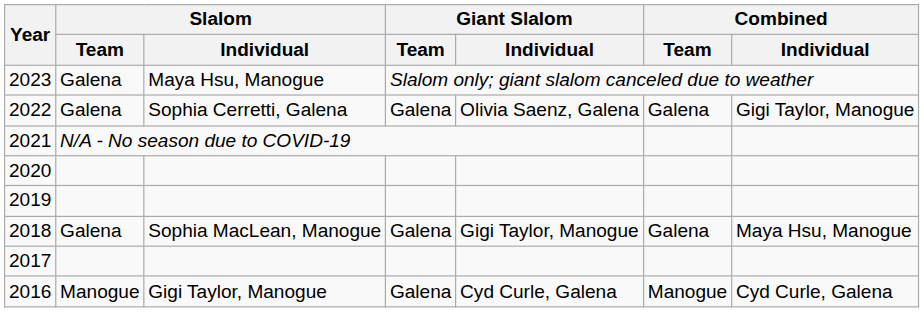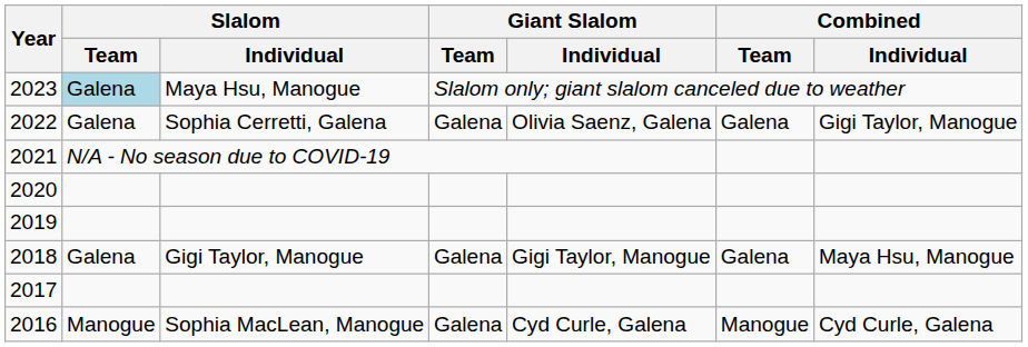 <table class="wikitable">
 <tr>
 <th rowspan="2">Year</th>
 <th colspan="2">Slalom</th>
 <th colspan="2">Giant Slalom</th>
 <th colspan="2">Combined</th>
 </tr>
 <tr>
 <th>Team</th>
 <th>Individual</th>
 <th>Team</th>
 <th>Individual</th>
 <th>Team</th>
 <th>Individual</th>
 </tr>
 <tr>
 <td>2023</td>
-<td>Galena</td>
+<td style="background: lightblue;">Galena</td>
 <td>Maya Hsu, Manogue</td>
 <td colspan="4"><em>Slalom only; giant slalom canceled due to weather</em></td>
 </tr>
 <tr>
 <td>2022</td>
 <td>Galena</td>
 <td>Sophia Cerretti, Galena</td>
 <td>Galena</td>
 <td>Olivia Saenz, Galena</td>
 <td>Galena</td>
 <td>Gigi Taylor, Manogue</td>
 </tr>
 <tr>
 <td>2021</td>
 <td colspan="4"><em>N/A - No season due to COVID-19</em></td>
 <td></td>
 <td></td>
 </tr>
 <tr>
 <td>2020</td>
 <td></td>
 <td></td>
 <td></td>
 <td></td>
 <td></td>
 <td></td>
 </tr>
 <tr>
 <td>2019</td>
 <td></td>
 <td></td>
 <td></td>
 <td></td>
 <td></td>
 <td></td>
 </tr>
 <tr>
 <td>2018</td>
 <td>Galena</td>
-<td>Sophia MacLean, Manogue</td>
+<td>Gigi Taylor, Manogue</td>
 <td>Galena</td>
 <td>Gigi Taylor, Manogue</td>
 <td>Galena</td>
 <td>Maya Hsu, Manogue</td>
 </tr>
 <tr>
 <td>2017</td>
 <td></td>
 <td></td>
 <td></td>
 <td></td>
 <td></td>
 <td></td>
 </tr>
 <tr>
 <td>2016</td>
 <td>Manogue</td>
-<td>Gigi Taylor, Manogue</td>
+<td>Sophia MacLean, Manogue</td>
 <td>Galena</td>
 <td>Cyd Curle, Galena</td>
 <td>Manogue</td>
 <td>Cyd Curle, Galena</td>
 </tr>
 </table>
